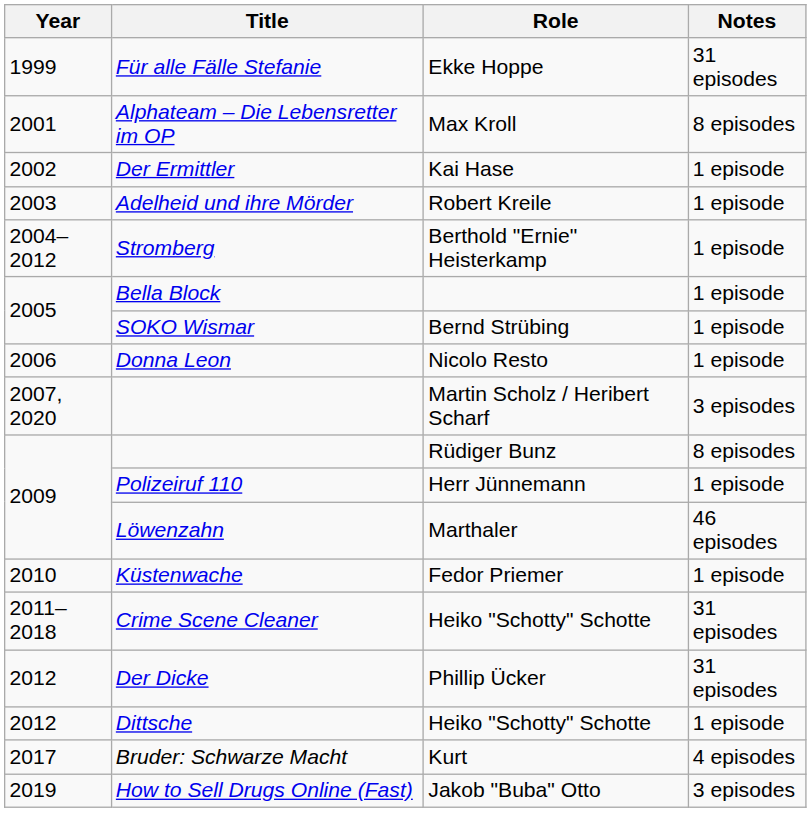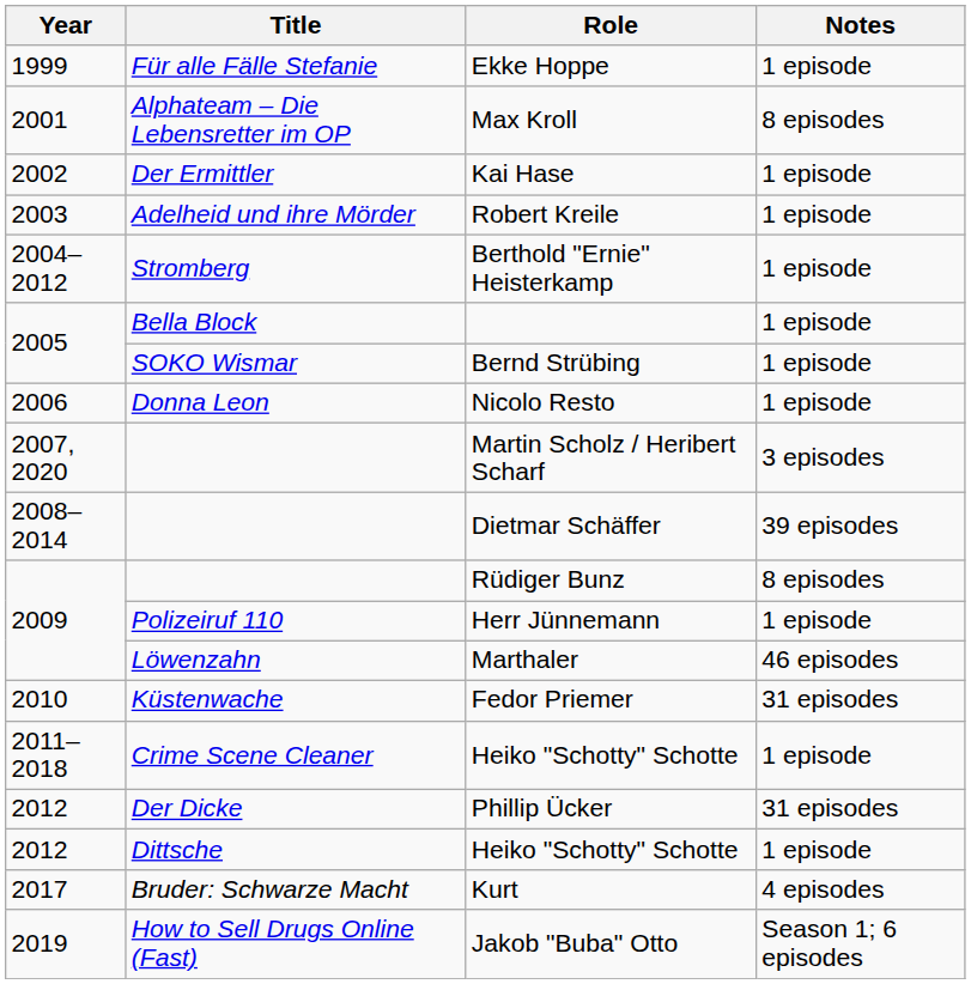 <table class="wikitable sortable">
 <tr>
 <th>Year</th>
 <th>Title</th>
 <th>Role</th>
 <th class="unsortable">Notes</th>
 </tr>
 <tr>
 <td>1999</td>
 <td><em><a href='#'>Für alle Fälle Stefanie</a></em></td>
 <td>Ekke Hoppe</td>
-<td>31 episodes</td>
+<td>1 episode</td>
 </tr>
 <tr>
 <td>2001</td>
 <td><em><a href='#'>Alphateam – Die Lebensretter im OP</a></em></td>
 <td>Max Kroll</td>
 <td>8 episodes</td>
 </tr>
 <tr>
 <td>2002</td>
 <td><em><a href='#'>Der Ermittler</a></em></td>
 <td>Kai Hase</td>
 <td>1 episode</td>
 </tr>
 <tr>
 <td>2003</td>
 <td><em><a href='#'>Adelheid und ihre Mörder</a></em></td>
 <td>Robert Kreile</td>
 <td>1 episode</td>
 </tr>
 <tr>
 <td>2004–2012</td>
 <td><em><a href='#'>Stromberg</a></em></td>
 <td>Berthold "Ernie" Heisterkamp</td>
 <td>1 episode</td>
 </tr>
 <tr>
 <td rowspan="2">2005</td>
 <td><em><a href='#'>Bella Block</a></em></td>
 <td></td>
 <td>1 episode</td>
 </tr>
 <tr>
 <td><em><a href='#'>SOKO Wismar</a></em></td>
 <td>Bernd Strübing</td>
 <td>1 episode</td>
 </tr>
 <tr>
 <td>2006</td>
 <td><em><a href='#'>Donna Leon</a></em></td>
 <td>Nicolo Resto</td>
 <td>1 episode</td>
 </tr>
 <tr>
 <td>2007, 2020</td>
 <td></td>
 <td>Martin Scholz / Heribert Scharf</td>
 <td>3 episodes</td>
 </tr>
 <tr>
+<td>2008–2014</td>
+<td></td>
+<td>Dietmar Schäffer</td>
+<td>39 episodes</td>
+</tr>
+<tr>
 <td rowspan="3">2009</td>
 <td></td>
 <td>Rüdiger Bunz</td>
 <td>8 episodes</td>
 </tr>
 <tr>
 <td><em><a href='#'>Polizeiruf 110</a></em></td>
 <td>Herr Jünnemann</td>
 <td>1 episode</td>
 </tr>
 <tr>
 <td><em><a href='#'>Löwenzahn</a></em></td>
 <td>Marthaler</td>
 <td>46 episodes</td>
 </tr>
 <tr>
 <td>2010</td>
 <td><em><a href='#'>Küstenwache</a></em></td>
 <td>Fedor Priemer</td>
-<td>1 episode</td>
+<td>31 episodes</td>
 </tr>
 <tr>
 <td>2011–2018</td>
 <td><em><a href='#'>Crime Scene Cleaner</a></em></td>
 <td>Heiko "Schotty" Schotte</td>
-<td>31 episodes</td>
+<td>1 episode</td>
 </tr>
 <tr>
 <td>2012</td>
 <td><em><a href='#'>Der Dicke</a></em></td>
 <td>Phillip Ücker</td>
 <td>31 episodes</td>
 </tr>
 <tr>
 <td>2012</td>
 <td><em><a href='#'>Dittsche</a></em></td>
 <td>Heiko "Schotty" Schotte</td>
 <td>1 episode</td>
 </tr>
 <tr>
 <td>2017</td>
 <td><em>Bruder: Schwarze Macht</em></td>
 <td>Kurt</td>
 <td>4 episodes</td>
 </tr>
 <tr>
 <td>2019</td>
 <td><em><a href='#'>How to Sell Drugs Online (Fast)</a></em></td>
 <td>Jakob "Buba" Otto</td>
-<td>3 episodes</td>
+<td>Season 1; 6 episodes</td>
 </tr>
 </table>
